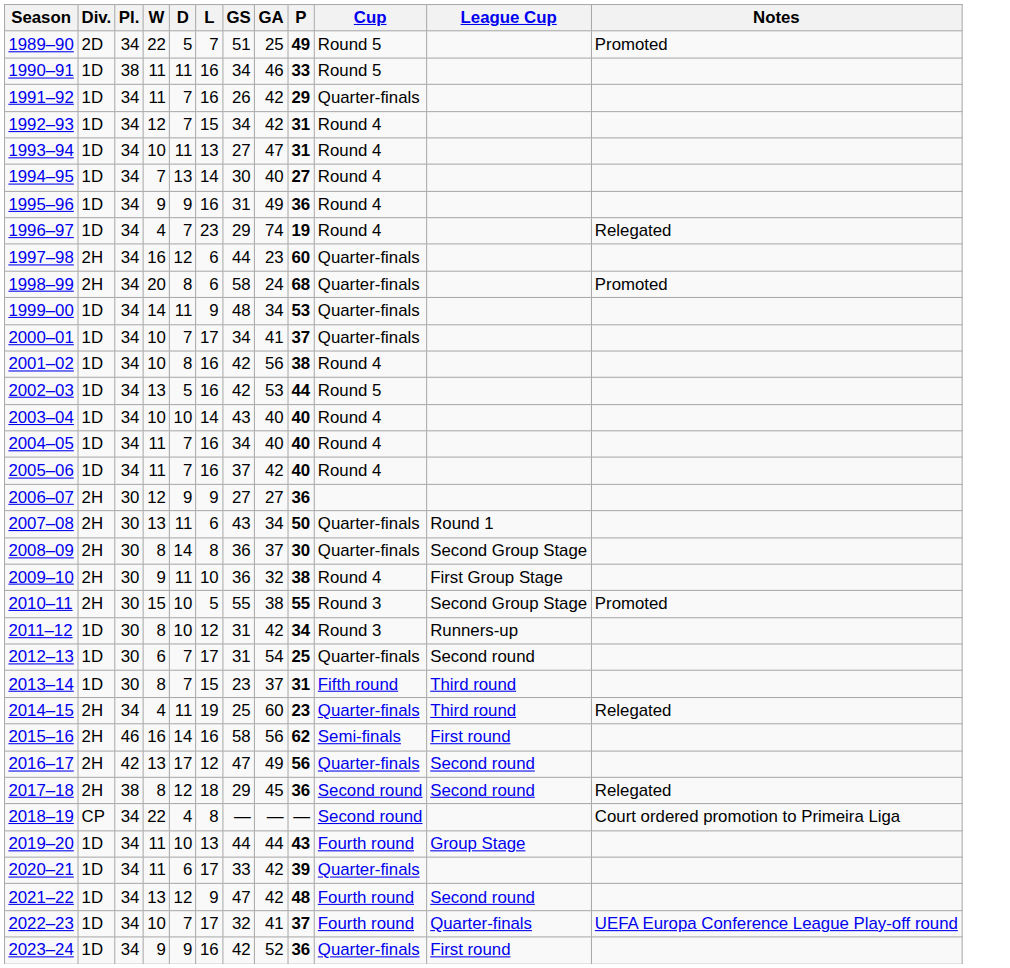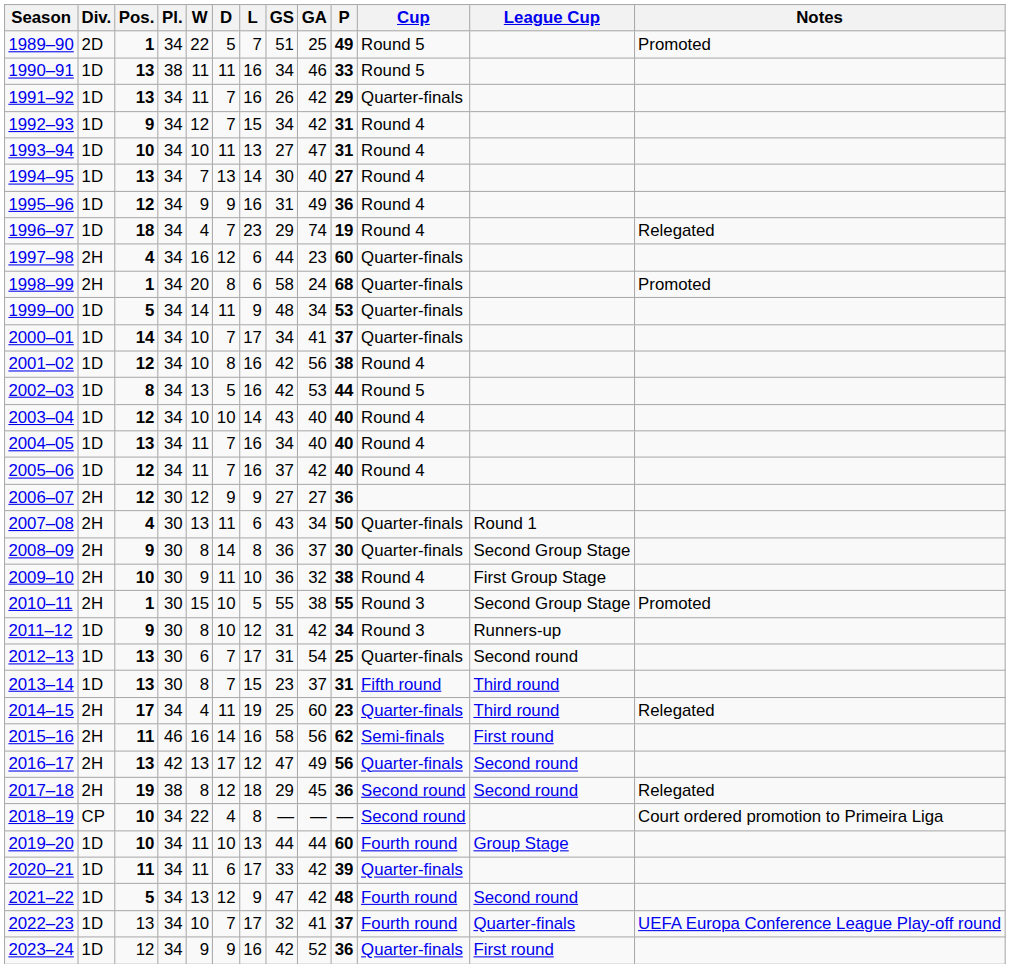 <table class="wikitable">
 <tr>
 <th>Season</th>
 <th>Div.</th>
+<th>Pos.</th>
 <th>Pl.</th>
 <th>W</th>
 <th>D</th>
 <th>L</th>
 <th>GS</th>
 <th>GA</th>
 <th>P</th>
 <th><a href='#'>Cup</a></th>
 <th><a href='#'>League Cup</a></th>
 <th>Notes</th>
 </tr>
 <tr>
 <td><a href='#'>1989–90</a></td>
 <td>2D</td>
+<td style="text-align:right"><strong>1</strong></td>
 <td style="text-align:right">34</td>
 <td style="text-align:right">22</td>
 <td style="text-align:right">5</td>
 <td style="text-align:right">7</td>
 <td style="text-align:right">51</td>
 <td style="text-align:right">25</td>
 <td style="text-align:right"><strong>49</strong></td>
 <td>Round 5</td>
 <td></td>
 <td>Promoted</td>
 </tr>
 <tr>
 <td><a href='#'>1990–91</a></td>
 <td>1D</td>
+<td style="text-align:right"><strong>13</strong></td>
 <td style="text-align:right">38</td>
 <td style="text-align:right">11</td>
 <td style="text-align:right">11</td>
 <td style="text-align:right">16</td>
 <td style="text-align:right">34</td>
 <td style="text-align:right">46</td>
 <td style="text-align:right"><strong>33</strong></td>
 <td>Round 5</td>
 <td></td>
 <td></td>
 </tr>
 <tr>
 <td><a href='#'>1991–92</a></td>
 <td>1D</td>
+<td style="text-align:right"><strong>13</strong></td>
 <td style="text-align:right">34</td>
 <td style="text-align:right">11</td>
 <td style="text-align:right">7</td>
 <td style="text-align:right">16</td>
 <td style="text-align:right">26</td>
 <td style="text-align:right">42</td>
 <td style="text-align:right"><strong>29</strong></td>
 <td>Quarter-finals</td>
 <td></td>
 <td></td>
 </tr>
 <tr>
 <td><a href='#'>1992–93</a></td>
 <td>1D</td>
+<td style="text-align:right"><strong>9</strong></td>
 <td style="text-align:right">34</td>
 <td style="text-align:right">12</td>
 <td style="text-align:right">7</td>
 <td style="text-align:right">15</td>
 <td style="text-align:right">34</td>
 <td style="text-align:right">42</td>
 <td style="text-align:right"><strong>31</strong></td>
 <td>Round 4</td>
 <td></td>
 <td></td>
 </tr>
 <tr>
 <td><a href='#'>1993–94</a></td>
 <td>1D</td>
+<td style="text-align:right"><strong>10</strong></td>
 <td style="text-align:right">34</td>
 <td style="text-align:right">10</td>
 <td style="text-align:right">11</td>
 <td style="text-align:right">13</td>
 <td style="text-align:right">27</td>
 <td style="text-align:right">47</td>
 <td style="text-align:right"><strong>31</strong></td>
 <td>Round 4</td>
 <td></td>
 <td></td>
 </tr>
 <tr>
 <td><a href='#'>1994–95</a></td>
 <td>1D</td>
+<td style="text-align:right"><strong>13</strong></td>
 <td style="text-align:right">34</td>
 <td style="text-align:right">7</td>
 <td style="text-align:right">13</td>
 <td style="text-align:right">14</td>
 <td style="text-align:right">30</td>
 <td style="text-align:right">40</td>
 <td style="text-align:right"><strong>27</strong></td>
 <td>Round 4</td>
 <td></td>
 <td></td>
 </tr>
 <tr>
 <td><a href='#'>1995–96</a></td>
 <td>1D</td>
+<td style="text-align:right"><strong>12</strong></td>
 <td style="text-align:right">34</td>
 <td style="text-align:right">9</td>
 <td style="text-align:right">9</td>
 <td style="text-align:right">16</td>
 <td style="text-align:right">31</td>
 <td style="text-align:right">49</td>
 <td style="text-align:right"><strong>36</strong></td>
 <td>Round 4</td>
 <td></td>
 <td></td>
 </tr>
 <tr>
 <td><a href='#'>1996–97</a></td>
 <td>1D</td>
+<td style="text-align:right"><strong>18</strong></td>
 <td style="text-align:right">34</td>
 <td style="text-align:right">4</td>
 <td style="text-align:right">7</td>
 <td style="text-align:right">23</td>
 <td style="text-align:right">29</td>
 <td style="text-align:right">74</td>
 <td style="text-align:right"><strong>19</strong></td>
 <td>Round 4</td>
 <td></td>
 <td>Relegated</td>
 </tr>
 <tr>
 <td><a href='#'>1997–98</a></td>
 <td>2H</td>
+<td style="text-align:right"><strong>4</strong></td>
 <td style="text-align:right">34</td>
 <td style="text-align:right">16</td>
 <td style="text-align:right">12</td>
 <td style="text-align:right">6</td>
 <td style="text-align:right">44</td>
 <td style="text-align:right">23</td>
 <td style="text-align:right"><strong>60</strong></td>
 <td>Quarter-finals</td>
 <td></td>
 <td></td>
 </tr>
 <tr>
 <td><a href='#'>1998–99</a></td>
 <td>2H</td>
+<td style="text-align:right"><strong>1</strong></td>
 <td style="text-align:right">34</td>
 <td style="text-align:right">20</td>
 <td style="text-align:right">8</td>
 <td style="text-align:right">6</td>
 <td style="text-align:right">58</td>
 <td style="text-align:right">24</td>
 <td style="text-align:right"><strong>68</strong></td>
 <td>Quarter-finals</td>
 <td></td>
 <td>Promoted</td>
 </tr>
 <tr>
 <td><a href='#'>1999–00</a></td>
 <td>1D</td>
+<td style="text-align:right"><strong>5</strong></td>
 <td style="text-align:right">34</td>
 <td style="text-align:right">14</td>
 <td style="text-align:right">11</td>
 <td style="text-align:right">9</td>
 <td style="text-align:right">48</td>
 <td style="text-align:right">34</td>
 <td style="text-align:right"><strong>53</strong></td>
 <td>Quarter-finals</td>
 <td></td>
 <td></td>
 </tr>
 <tr>
 <td><a href='#'>2000–01</a></td>
 <td>1D</td>
+<td style="text-align:right"><strong>14</strong></td>
 <td style="text-align:right">34</td>
 <td style="text-align:right">10</td>
 <td style="text-align:right">7</td>
 <td style="text-align:right">17</td>
 <td style="text-align:right">34</td>
 <td style="text-align:right">41</td>
 <td style="text-align:right"><strong>37</strong></td>
 <td>Quarter-finals</td>
 <td></td>
 <td></td>
 </tr>
 <tr>
 <td><a href='#'>2001–02</a></td>
 <td>1D</td>
+<td style="text-align:right"><strong>12</strong></td>
 <td style="text-align:right">34</td>
 <td style="text-align:right">10</td>
 <td style="text-align:right">8</td>
 <td style="text-align:right">16</td>
 <td style="text-align:right">42</td>
 <td style="text-align:right">56</td>
 <td style="text-align:right"><strong>38</strong></td>
 <td>Round 4</td>
 <td></td>
 <td></td>
 </tr>
 <tr>
 <td><a href='#'>2002–03</a></td>
 <td>1D</td>
+<td style="text-align:right"><strong>8</strong></td>
 <td style="text-align:right">34</td>
 <td style="text-align:right">13</td>
 <td style="text-align:right">5</td>
 <td style="text-align:right">16</td>
 <td style="text-align:right">42</td>
 <td style="text-align:right">53</td>
 <td style="text-align:right"><strong>44</strong></td>
 <td>Round 5</td>
 <td></td>
 <td></td>
 </tr>
 <tr>
 <td><a href='#'>2003–04</a></td>
 <td>1D</td>
+<td style="text-align:right"><strong>12</strong></td>
 <td style="text-align:right">34</td>
 <td style="text-align:right">10</td>
 <td style="text-align:right">10</td>
 <td style="text-align:right">14</td>
 <td style="text-align:right">43</td>
 <td style="text-align:right">40</td>
 <td style="text-align:right"><strong>40</strong></td>
 <td>Round 4</td>
 <td></td>
 <td></td>
 </tr>
 <tr>
 <td><a href='#'>2004–05</a></td>
 <td>1D</td>
+<td style="text-align:right"><strong>13</strong></td>
 <td style="text-align:right">34</td>
 <td style="text-align:right">11</td>
 <td style="text-align:right">7</td>
 <td style="text-align:right">16</td>
 <td style="text-align:right">34</td>
 <td style="text-align:right">40</td>
 <td style="text-align:right"><strong>40</strong></td>
 <td>Round 4</td>
 <td></td>
 <td></td>
 </tr>
 <tr>
 <td><a href='#'>2005–06</a></td>
 <td>1D</td>
+<td style="text-align:right"><strong>12</strong></td>
 <td style="text-align:right">34</td>
 <td style="text-align:right">11</td>
 <td style="text-align:right">7</td>
 <td style="text-align:right">16</td>
 <td style="text-align:right">37</td>
 <td style="text-align:right">42</td>
 <td style="text-align:right"><strong>40</strong></td>
 <td>Round 4</td>
 <td></td>
 <td></td>
 </tr>
 <tr>
 <td><a href='#'>2006–07</a></td>
 <td>2H</td>
+<td style="text-align:right"><strong>12</strong></td>
 <td style="text-align:right">30</td>
 <td style="text-align:right">12</td>
 <td style="text-align:right">9</td>
 <td style="text-align:right">9</td>
 <td style="text-align:right">27</td>
 <td style="text-align:right">27</td>
 <td style="text-align:right"><strong>36</strong></td>
 <td></td>
 <td></td>
 <td></td>
 </tr>
 <tr>
 <td><a href='#'>2007–08</a></td>
 <td>2H</td>
+<td style="text-align:right"><strong>4</strong></td>
 <td style="text-align:right">30</td>
 <td style="text-align:right">13</td>
 <td style="text-align:right">11</td>
 <td style="text-align:right">6</td>
 <td style="text-align:right">43</td>
 <td style="text-align:right">34</td>
 <td style="text-align:right"><strong>50</strong></td>
 <td>Quarter-finals</td>
 <td>Round 1</td>
 <td></td>
 </tr>
 <tr>
 <td><a href='#'>2008–09</a></td>
 <td>2H</td>
+<td style="text-align:right"><strong>9</strong></td>
 <td style="text-align:right">30</td>
 <td style="text-align:right">8</td>
 <td style="text-align:right">14</td>
 <td style="text-align:right">8</td>
 <td style="text-align:right">36</td>
 <td style="text-align:right">37</td>
 <td style="text-align:right"><strong>30</strong></td>
 <td>Quarter-finals</td>
 <td>Second Group Stage</td>
 <td></td>
 </tr>
 <tr>
 <td><a href='#'>2009–10</a></td>
 <td>2H</td>
+<td style="text-align:right"><strong>10</strong></td>
 <td style="text-align:right">30</td>
 <td style="text-align:right">9</td>
 <td style="text-align:right">11</td>
 <td style="text-align:right">10</td>
 <td style="text-align:right">36</td>
 <td style="text-align:right">32</td>
 <td style="text-align:right"><strong>38</strong></td>
 <td>Round 4</td>
 <td>First Group Stage</td>
 <td></td>
 </tr>
 <tr>
 <td><a href='#'>2010–11</a></td>
 <td>2H</td>
+<td style="text-align:right"><strong>1</strong></td>
 <td style="text-align:right">30</td>
 <td style="text-align:right">15</td>
 <td style="text-align:right">10</td>
 <td style="text-align:right">5</td>
 <td style="text-align:right">55</td>
 <td style="text-align:right">38</td>
 <td style="text-align:right"><strong>55</strong></td>
 <td>Round 3</td>
 <td>Second Group Stage</td>
 <td>Promoted</td>
 </tr>
 <tr>
 <td><a href='#'>2011–12</a></td>
 <td>1D</td>
+<td style="text-align:right"><strong>9</strong></td>
 <td style="text-align:right">30</td>
 <td style="text-align:right">8</td>
 <td style="text-align:right">10</td>
 <td style="text-align:right">12</td>
 <td style="text-align:right">31</td>
 <td style="text-align:right">42</td>
 <td style="text-align:right"><strong>34</strong></td>
 <td>Round 3</td>
 <td>Runners-up</td>
 <td></td>
 </tr>
 <tr>
 <td><a href='#'>2012–13</a></td>
 <td>1D</td>
+<td style="text-align:right"><strong>13</strong></td>
 <td style="text-align:right">30</td>
 <td style="text-align:right">6</td>
 <td style="text-align:right">7</td>
 <td style="text-align:right">17</td>
 <td style="text-align:right">31</td>
 <td style="text-align:right">54</td>
 <td style="text-align:right"><strong>25</strong></td>
 <td>Quarter-finals</td>
 <td>Second round</td>
 <td></td>
 </tr>
 <tr>
 <td><a href='#'>2013–14</a></td>
 <td>1D</td>
+<td style="text-align:right"><strong>13</strong></td>
 <td style="text-align:right">30</td>
 <td style="text-align:right">8</td>
 <td style="text-align:right">7</td>
 <td style="text-align:right">15</td>
 <td style="text-align:right">23</td>
 <td style="text-align:right">37</td>
 <td style="text-align:right"><strong>31</strong></td>
 <td><a href='#'>Fifth round</a></td>
 <td><a href='#'>Third round</a></td>
 <td></td>
 </tr>
 <tr>
 <td><a href='#'>2014–15</a></td>
 <td>2H</td>
+<td style="text-align:right"><strong>17</strong></td>
 <td style="text-align:right">34</td>
 <td style="text-align:right">4</td>
 <td style="text-align:right">11</td>
 <td style="text-align:right">19</td>
 <td style="text-align:right">25</td>
 <td style="text-align:right">60</td>
 <td style="text-align:right"><strong>23</strong></td>
 <td><a href='#'>Quarter-finals</a></td>
 <td><a href='#'>Third round</a></td>
 <td>Relegated</td>
 </tr>
 <tr>
 <td><a href='#'>2015–16</a></td>
 <td>2H</td>
+<td style="text-align:right"><strong>11</strong></td>
 <td style="text-align:right">46</td>
 <td style="text-align:right">16</td>
 <td style="text-align:right">14</td>
 <td style="text-align:right">16</td>
 <td style="text-align:right">58</td>
 <td style="text-align:right">56</td>
 <td style="text-align:right"><strong>62</strong></td>
 <td><a href='#'>Semi-finals</a></td>
 <td><a href='#'>First round</a></td>
 <td></td>
 </tr>
 <tr>
 <td><a href='#'>2016–17</a></td>
 <td>2H</td>
+<td style="text-align:right"><strong>13</strong></td>
 <td style="text-align:right">42</td>
 <td style="text-align:right">13</td>
 <td style="text-align:right">17</td>
 <td style="text-align:right">12</td>
 <td style="text-align:right">47</td>
 <td style="text-align:right">49</td>
 <td style="text-align:right"><strong>56</strong></td>
 <td><a href='#'>Quarter-finals</a></td>
 <td><a href='#'>Second round</a></td>
 <td></td>
 </tr>
 <tr>
 <td><a href='#'>2017–18</a></td>
 <td>2H</td>
+<td style="text-align:right"><strong>19</strong></td>
 <td style="text-align:right">38</td>
 <td style="text-align:right">8</td>
 <td style="text-align:right">12</td>
 <td style="text-align:right">18</td>
 <td style="text-align:right">29</td>
 <td style="text-align:right">45</td>
 <td style="text-align:right"><strong>36</strong></td>
 <td><a href='#'>Second round</a></td>
 <td><a href='#'>Second round</a></td>
 <td>Relegated</td>
 </tr>
 <tr>
 <td><a href='#'>2018–19</a></td>
 <td>CP</td>
+<td style="text-align:right"><strong>10</strong></td>
 <td style="text-align:right">34</td>
 <td style="text-align:right">22</td>
 <td style="text-align:right">4</td>
 <td style="text-align:right">8</td>
 <td style="text-align:right">—</td>
 <td style="text-align:right">—</td>
 <td style="text-align:right">—</td>
 <td><a href='#'>Second round</a></td>
 <td></td>
 <td>Court ordered promotion to Primeira Liga</td>
 </tr>
 <tr>
 <td><a href='#'>2019–20</a></td>
 <td>1D</td>
+<td style="text-align:right"><strong>10</strong></td>
 <td style="text-align:right">34</td>
 <td style="text-align:right">11</td>
 <td style="text-align:right">10</td>
 <td style="text-align:right">13</td>
 <td style="text-align:right">44</td>
 <td style="text-align:right">44</td>
-<td style="text-align:right"><strong>43</strong></td>
+<td style="text-align:right"><strong>60</strong></td>
 <td><a href='#'>Fourth round</a></td>
 <td><a href='#'>Group Stage</a></td>
 <td></td>
 </tr>
 <tr>
 <td><a href='#'>2020–21</a></td>
 <td>1D</td>
+<td style="text-align:right"><strong>11</strong></td>
 <td style="text-align:right">34</td>
 <td style="text-align:right">11</td>
 <td style="text-align:right">6</td>
 <td style="text-align:right">17</td>
 <td style="text-align:right">33</td>
 <td style="text-align:right">42</td>
 <td style="text-align:right"><strong>39</strong></td>
 <td><a href='#'>Quarter-finals</a></td>
 <td></td>
 <td></td>
 </tr>
 <tr>
 <td><a href='#'>2021–22</a></td>
 <td>1D</td>
+<td style="text-align:right"><strong>5</strong></td>
 <td style="text-align:right">34</td>
 <td style="text-align:right">13</td>
 <td style="text-align:right">12</td>
 <td style="text-align:right">9</td>
 <td style="text-align:right">47</td>
 <td style="text-align:right">42</td>
 <td style="text-align:right"><strong>48</strong></td>
 <td><a href='#'>Fourth round</a></td>
 <td><a href='#'>Second round</a></td>
 <td></td>
 </tr>
 <tr>
 <td><a href='#'>2022–23</a></td>
 <td>1D</td>
+<td style="text-align:right">13</td>
 <td style="text-align:right">34</td>
 <td style="text-align:right">10</td>
 <td style="text-align:right">7</td>
 <td style="text-align:right">17</td>
 <td style="text-align:right">32</td>
 <td style="text-align:right">41</td>
 <td style="text-align:right"><strong>37</strong></td>
 <td><a href='#'>Fourth round</a></td>
 <td><a href='#'>Quarter-finals</a></td>
 <td><a href='#'>UEFA Europa Conference League Play-off round</a></td>
 </tr>
 <tr>
 <td><a href='#'>2023–24</a></td>
 <td>1D</td>
+<td style="text-align:right">12</td>
 <td style="text-align:right">34</td>
 <td style="text-align:right">9</td>
 <td style="text-align:right">9</td>
 <td style="text-align:right">16</td>
 <td style="text-align:right">42</td>
 <td style="text-align:right">52</td>
 <td style="text-align:right"><strong>36</strong></td>
 <td><a href='#'>Quarter-finals</a></td>
 <td><a href='#'>First round</a></td>
 <td></td>
 </tr>
 </table>
